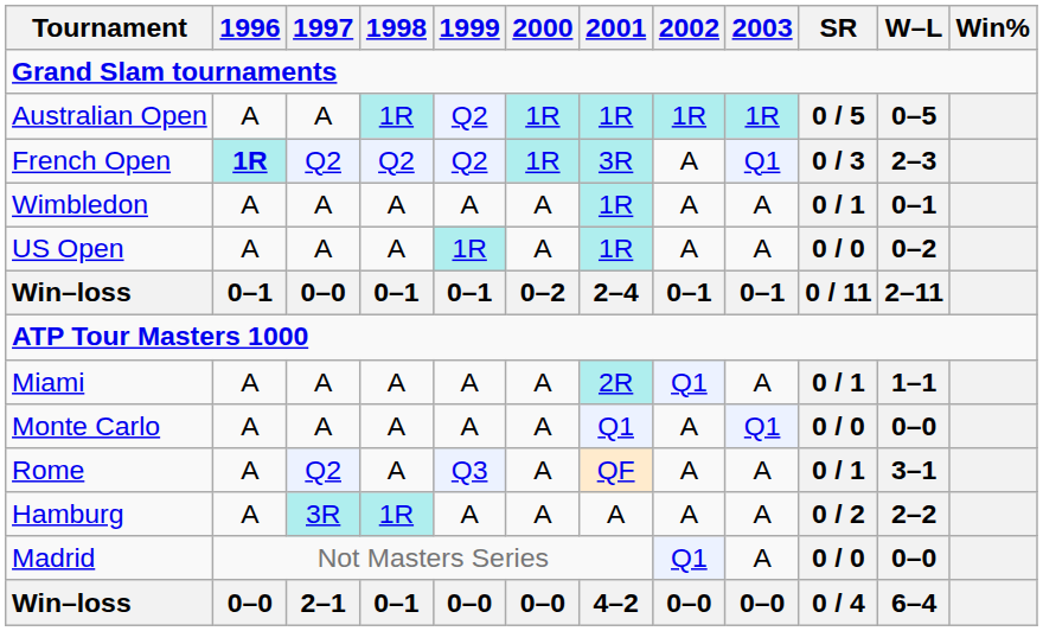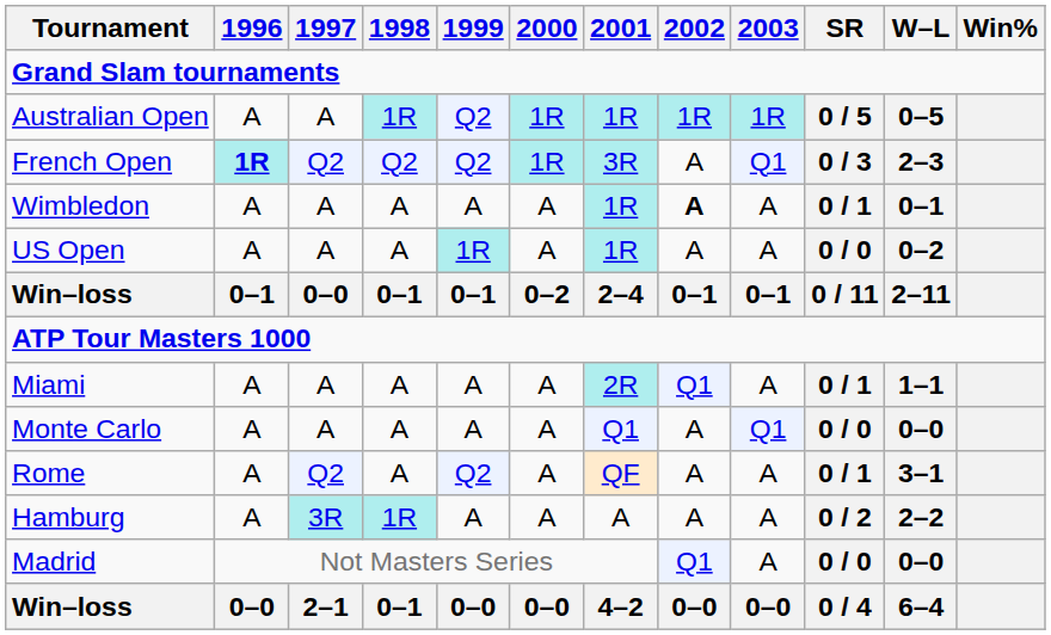 <table class=wikitable style=text-align:center;font-size:97%>
 <tr>
 <th>Tournament</th>
 <th><a href='#'>1996</a></th>
 <th><a href='#'>1997</a></th>
 <th><a href='#'>1998</a></th>
 <th><a href='#'>1999</a></th>
 <th><a href='#'>2000</a></th>
 <th><a href='#'>2001</a></th>
 <th><a href='#'>2002</a></th>
 <th><a href='#'>2003</a></th>
 <th>SR</th>
 <th>W–L</th>
 <th>Win%</th>
 </tr>
 <tr>
 <td colspan=25 style=text-align:left><a href='#'><strong>Grand Slam tournaments</strong></a></td>
 </tr>
 <tr>
 <td align=left><a href='#'>Australian Open</a></td>
 <td>A</td>
 <td>A</td>
 <td bgcolor=afeeee><a href='#'>1R</a></td>
 <td bgcolor=ecf2ff><a href='#'>Q2</a></td>
 <td bgcolor=afeeee><a href='#'>1R</a></td>
 <td bgcolor=afeeee><a href='#'>1R</a></td>
 <td bgcolor=afeeee><a href='#'>1R</a></td>
 <td bgcolor=afeeee><a href='#'>1R</a></td>
 <th>0 / 5</th>
 <th>0–5</th>
 <th></th>
 </tr>
 <tr>
 <td align=left><a href='#'>French Open</a></td>
 <td bgcolor=afeeee><strong><a href='#'>1R</a></strong></td>
 <td bgcolor=ecf2ff><a href='#'>Q2</a></td>
 <td bgcolor=ecf2ff><a href='#'>Q2</a></td>
 <td bgcolor=ecf2ff><a href='#'>Q2</a></td>
 <td bgcolor=afeeee><a href='#'>1R</a></td>
 <td bgcolor=afeeee><a href='#'>3R</a></td>
 <td>A</td>
 <td bgcolor=ecf2ff><a href='#'>Q1</a></td>
 <th>0 / 3</th>
 <th>2–3</th>
 <th></th>
 </tr>
 <tr>
 <td align=left><a href='#'>Wimbledon</a></td>
 <td>A</td>
 <td>A</td>
 <td>A</td>
 <td>A</td>
 <td>A</td>
 <td bgcolor=afeeee><a href='#'>1R</a></td>
-<td>A</td>
+<td><strong>A</strong></td>
 <td>A</td>
 <th>0 / 1</th>
 <th>0–1</th>
 <th></th>
 </tr>
 <tr>
 <td align=left><a href='#'>US Open</a></td>
 <td>A</td>
 <td>A</td>
 <td>A</td>
 <td bgcolor=afeeee><a href='#'>1R</a></td>
 <td>A</td>
 <td bgcolor=afeeee><a href='#'>1R</a></td>
 <td>A</td>
 <td>A</td>
 <th>0 / 0</th>
 <th>0–2</th>
 <th></th>
 </tr>
 <tr>
 <th style=text-align:left><strong>Win–loss</strong></th>
 <th>0–1</th>
 <th>0–0</th>
 <th>0–1</th>
 <th>0–1</th>
 <th>0–2</th>
 <th>2–4</th>
 <th>0–1</th>
 <th>0–1</th>
 <th>0 / 11</th>
 <th>2–11</th>
 <th></th>
 </tr>
 <tr>
 <td colspan=25 style=text-align:left><strong><a href='#'>ATP Tour Masters 1000</a></strong></td>
 </tr>
 <tr>
 <td align=left><a href='#'>Miami</a></td>
 <td>A</td>
 <td>A</td>
 <td>A</td>
 <td>A</td>
 <td>A</td>
 <td bgcolor=afeeee><a href='#'>2R</a></td>
 <td bgcolor=ecf2ff><a href='#'>Q1</a></td>
 <td>A</td>
 <th>0 / 1</th>
 <th>1–1</th>
 <th></th>
 </tr>
 <tr>
 <td align=left><a href='#'>Monte Carlo</a></td>
 <td>A</td>
 <td>A</td>
 <td>A</td>
 <td>A</td>
 <td>A</td>
 <td bgcolor=ecf2ff><a href='#'>Q1</a></td>
 <td>A</td>
 <td bgcolor=ecf2ff><a href='#'>Q1</a></td>
 <th>0 / 0</th>
 <th>0–0</th>
 <th></th>
 </tr>
 <tr>
 <td align=left><a href='#'>Rome</a></td>
 <td>A</td>
 <td bgcolor=ecf2ff><a href='#'>Q2</a></td>
 <td>A</td>
-<td bgcolor=ecf2ff><a href='#'>Q3</a></td>
+<td bgcolor=ecf2ff><a href='#'>Q2</a></td>
 <td>A</td>
 <td bgcolor=ffebcd><a href='#'>QF</a></td>
 <td>A</td>
 <td>A</td>
 <th>0 / 1</th>
 <th>3–1</th>
 <th></th>
 </tr>
 <tr>
 <td align=left><a href='#'>Hamburg</a></td>
 <td>A</td>
 <td bgcolor=afeeee><a href='#'>3R</a></td>
 <td bgcolor=afeeee><a href='#'>1R</a></td>
 <td>A</td>
 <td>A</td>
 <td>A</td>
 <td>A</td>
 <td>A</td>
 <th>0 / 2</th>
 <th>2–2</th>
 <th></th>
 </tr>
 <tr>
 <td align=left><a href='#'>Madrid</a></td>
 <td colspan=6 style=color:#767676>Not Masters Series</td>
 <td bgcolor=ecf2ff><a href='#'>Q1</a></td>
 <td>A</td>
 <th>0 / 0</th>
 <th>0–0</th>
 <th></th>
 </tr>
 <tr>
 <th style=text-align:left><strong>Win–loss</strong></th>
 <th>0–0</th>
 <th>2–1</th>
 <th>0–1</th>
 <th>0–0</th>
 <th>0–0</th>
 <th>4–2</th>
 <th>0–0</th>
 <th>0–0</th>
 <th>0 / 4</th>
 <th>6–4</th>
 <th></th>
 </tr>
 </table>
